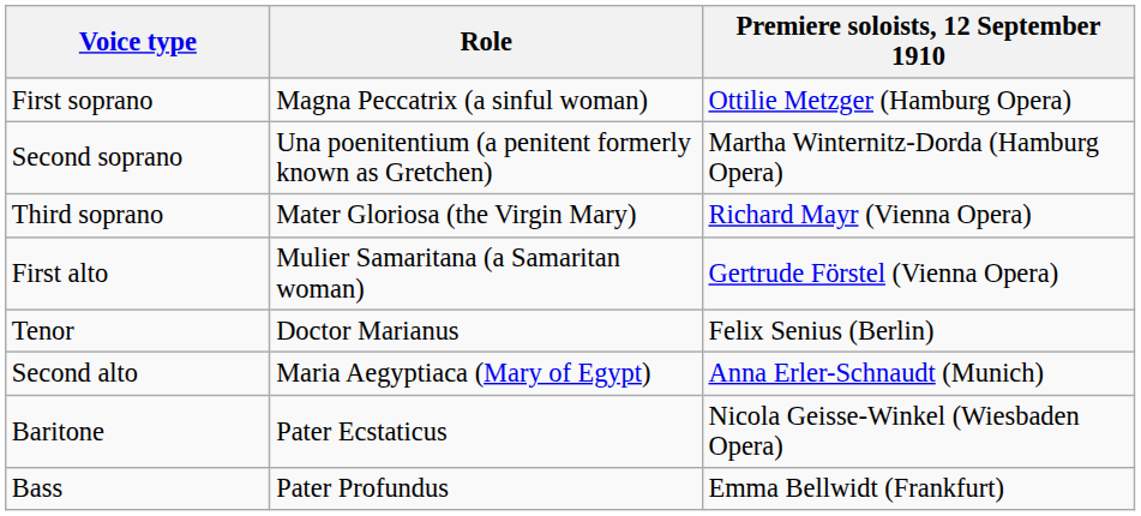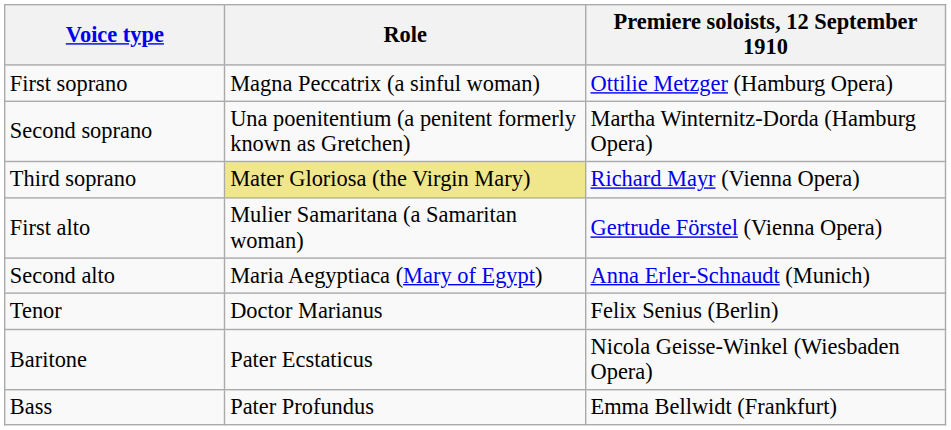 <table class="wikitable">
 <tr>
 <th width= 150><a href='#'>Voice type</a></th>
 <th width= 250>Role</th>
 <th width= 250>Premiere soloists, 12 September 1910</th>
 </tr>
 <tr>
 <td>First soprano</td>
 <td>Magna Peccatrix (a sinful woman)</td>
 <td><a href='#'>Ottilie Metzger</a> (Hamburg Opera)</td>
 </tr>
 <tr>
 <td>Second soprano</td>
 <td>Una poenitentium (a penitent formerly known as Gretchen)</td>
 <td>Martha Winternitz-Dorda (Hamburg Opera)</td>
 </tr>
 <tr>
 <td>Third soprano</td>
-<td>Mater Gloriosa (the Virgin Mary)</td>
+<td style="background: khaki;">Mater Gloriosa (the Virgin Mary)</td>
 <td><a href='#'>Richard Mayr</a> (Vienna Opera)</td>
 </tr>
 <tr>
 <td>First alto</td>
 <td>Mulier Samaritana (a Samaritan woman)</td>
 <td><a href='#'>Gertrude Förstel</a> (Vienna Opera)</td>
 </tr>
 <tr>
+<td>Second alto</td>
+<td>Maria Aegyptiaca (<a href='#'>Mary of Egypt</a>)</td>
+<td><a href='#'>Anna Erler-Schnaudt</a> (Munich)</td>
+</tr>
+<tr>
 <td>Tenor</td>
 <td>Doctor Marianus</td>
 <td>Felix Senius (Berlin)</td>
-</tr>
-<tr>
-<td>Second alto</td>
-<td>Maria Aegyptiaca (<a href='#'>Mary of Egypt</a>)</td>
-<td><a href='#'>Anna Erler-Schnaudt</a> (Munich)</td>
 </tr>
 <tr>
 <td>Baritone</td>
 <td>Pater Ecstaticus</td>
 <td>Nicola Geisse-Winkel (Wiesbaden Opera)</td>
 </tr>
 <tr>
 <td>Bass</td>
 <td>Pater Profundus</td>
 <td>Emma Bellwidt (Frankfurt)</td>
 </tr>
 </table>
